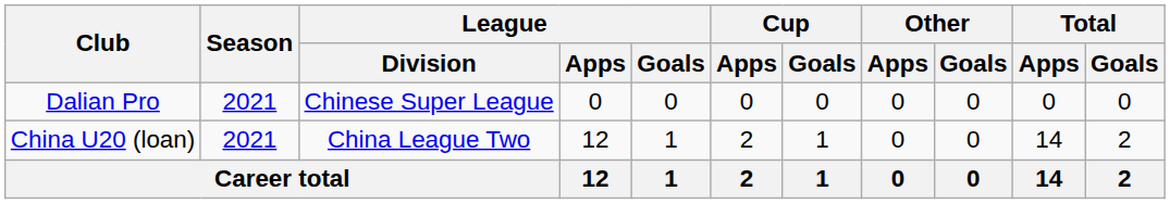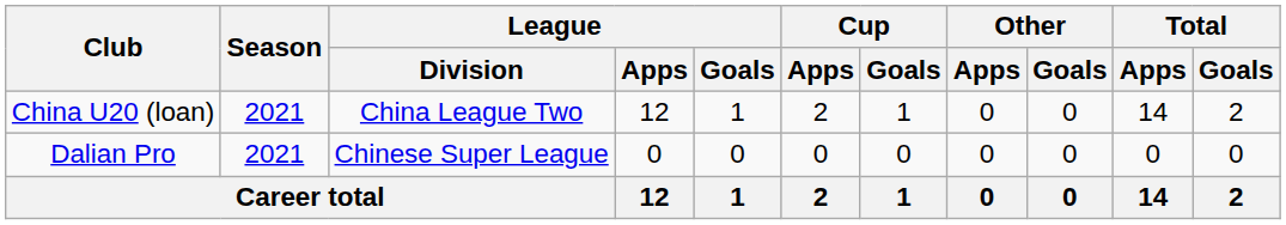 <table class="wikitable" style="text-align: center">
 <tr>
 <th rowspan="2">Club</th>
 <th rowspan="2">Season</th>
 <th colspan="3">League</th>
 <th colspan="2">Cup</th>
 <th colspan="2">Other</th>
 <th colspan="2">Total</th>
 </tr>
 <tr>
 <th>Division</th>
 <th>Apps</th>
 <th>Goals</th>
 <th>Apps</th>
 <th>Goals</th>
 <th>Apps</th>
 <th>Goals</th>
 <th>Apps</th>
 <th>Goals</th>
 </tr>
 <tr>
+<td><a href='#'>China U20</a> (loan)</td>
+<td><a href='#'>2021</a></td>
+<td><a href='#'>China League Two</a></td>
+<td>12</td>
+<td>1</td>
+<td>2</td>
+<td>1</td>
+<td>0</td>
+<td>0</td>
+<td>14</td>
+<td>2</td>
+</tr>
+<tr>
 <td><a href='#'>Dalian Pro</a></td>
 <td><a href='#'>2021</a></td>
 <td><a href='#'>Chinese Super League</a></td>
 <td>0</td>
 <td>0</td>
 <td>0</td>
 <td>0</td>
 <td>0</td>
 <td>0</td>
 <td>0</td>
 <td>0</td>
 </tr>
 <tr>
-<td><a href='#'>China U20</a> (loan)</td>
-<td><a href='#'>2021</a></td>
-<td><a href='#'>China League Two</a></td>
-<td>12</td>
-<td>1</td>
-<td>2</td>
-<td>1</td>
-<td>0</td>
-<td>0</td>
-<td>14</td>
-<td>2</td>
-</tr>
-<tr>
 <th colspan=3>Career total</th>
 <th>12</th>
 <th>1</th>
 <th>2</th>
 <th>1</th>
 <th>0</th>
 <th>0</th>
 <th>14</th>
 <th>2</th>
 </tr>
 </table>
